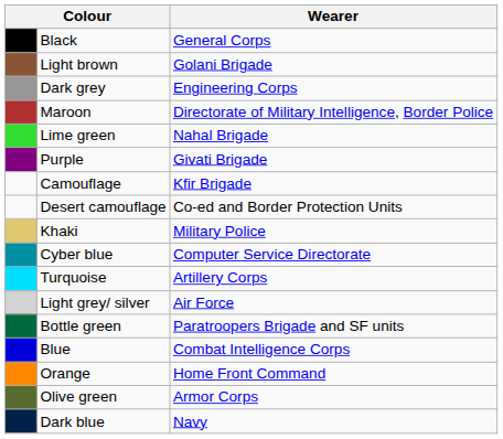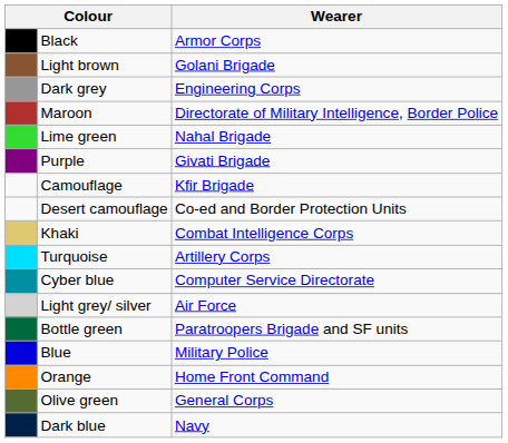 <table class="wikitable">
 <tr>
 <th colspan="2">Colour</th>
 <th>Wearer</th>
 </tr>
 <tr>
 <td style="background:black;">      </td>
 <td>Black</td>
-<td><a href='#'>General Corps</a></td>
+<td><a href='#'>Armor Corps</a></td>
 </tr>
 <tr>
 <td style="background:#853;"></td>
 <td>Light brown</td>
 <td><a href='#'>Golani Brigade</a></td>
 </tr>
 <tr>
 <td style="background:#979797;"></td>
 <td>Dark grey</td>
 <td><a href='#'>Engineering Corps</a></td>
 </tr>
 <tr>
 <td style="background:#B03030;"></td>
 <td>Maroon</td>
 <td><a href='#'>Directorate of Military Intelligence</a>, <a href='#'>Border Police</a></td>
 </tr>
 <tr>
 <td style="background:#32DD32;"></td>
 <td>Lime green</td>
 <td><a href='#'>Nahal Brigade</a></td>
 </tr>
 <tr>
 <td style="background:purple;"></td>
 <td>Purple</td>
 <td><a href='#'>Givati Brigade</a></td>
 </tr>
 <tr>
 <td></td>
 <td>Camouflage</td>
 <td><a href='#'>Kfir Brigade</a></td>
 </tr>
 <tr>
 <td></td>
 <td>Desert camouflage</td>
 <td>Co-ed and Border Protection Units</td>
 </tr>
 <tr>
 <td style="background:#e0c870;"></td>
 <td>Khaki</td>
-<td><a href='#'>Military Police</a></td>
+<td><a href='#'>Combat Intelligence Corps</a></td>
+</tr>
+<tr>
+<td style="background:#00DFFF;"></td>
+<td>Turquoise</td>
+<td><a href='#'>Artillery Corps</a></td>
 </tr>
 <tr>
 <td style="background:#008ea3;"></td>
 <td>Cyber blue</td>
 <td><a href='#'>Computer Service Directorate</a></td>
-</tr>
-<tr>
-<td style="background:#00DFFF;"></td>
-<td>Turquoise</td>
-<td><a href='#'>Artillery Corps</a></td>
 </tr>
 <tr>
 <td style="background:#D3D3D3;"></td>
 <td>Light grey/ silver</td>
 <td><a href='#'>Air Force</a></td>
 </tr>
 <tr>
 <td style="background:#006A3e;"></td>
 <td>Bottle green</td>
 <td><a href='#'>Paratroopers Brigade</a> and SF units</td>
 </tr>
 <tr>
 <td style="background:#00d;"></td>
 <td>Blue</td>
-<td><a href='#'>Combat Intelligence Corps</a></td>
+<td><a href='#'>Military Police</a></td>
 </tr>
 <tr>
 <td style="background:#FF8800;"></td>
 <td>Orange</td>
 <td><a href='#'>Home Front Command</a></td>
 </tr>
 <tr>
 <td style="background:#556B2F;"></td>
 <td>Olive green</td>
-<td><a href='#'>Armor Corps</a></td>
+<td><a href='#'>General Corps</a></td>
 </tr>
 <tr>
 <td style="background:#002147;"></td>
 <td>Dark blue</td>
 <td><a href='#'>Navy</a></td>
 </tr>
 </table>
